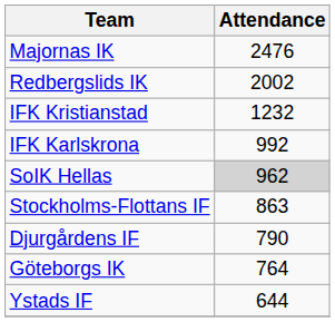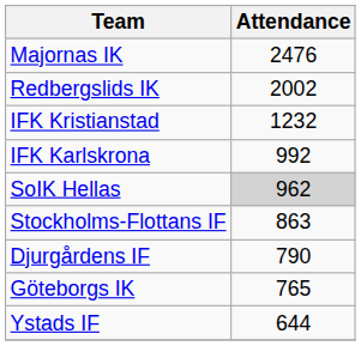 <table class="wikitable sortable">
 <tr>
 <th>Team</th>
 <th>Attendance</th>
 </tr>
 <tr>
 <td><a href='#'>Majornas IK</a></td>
 <td align=center>2476</td>
 </tr>
 <tr>
 <td><a href='#'>Redbergslids IK</a></td>
 <td align=center>2002</td>
 </tr>
 <tr>
 <td><a href='#'>IFK Kristianstad</a></td>
 <td align=center>1232</td>
 </tr>
 <tr>
 <td><a href='#'>IFK Karlskrona</a></td>
 <td align=center>992</td>
 </tr>
 <tr>
 <td><a href='#'>SoIK Hellas</a></td>
 <td align=center style="background: lightgrey;">962</td>
 </tr>
 <tr>
 <td><a href='#'>Stockholms-Flottans IF</a></td>
 <td align=center>863</td>
 </tr>
 <tr>
 <td><a href='#'>Djurgårdens IF</a></td>
 <td align=center>790</td>
 </tr>
 <tr>
 <td><a href='#'>Göteborgs IK</a></td>
-<td align=center>764</td>
+<td align=center>765</td>
 </tr>
 <tr>
 <td><a href='#'>Ystads IF</a></td>
 <td align=center>644</td>
 </tr>
 <tr>
 </tr>
 </table>
